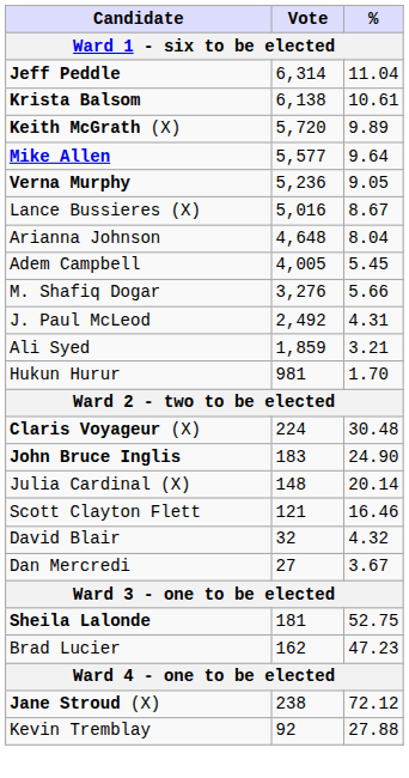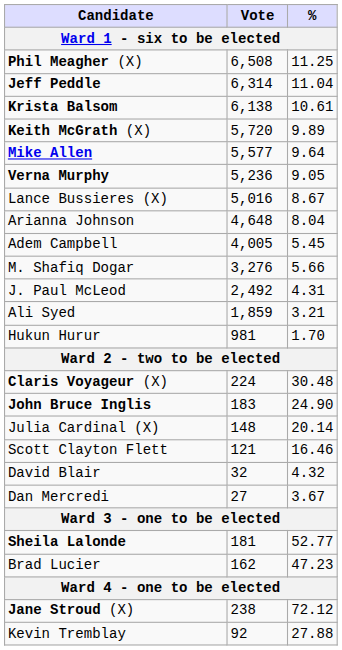 <table class="wikitable">
 <tr>
 <th style="background:#ddf; width:200px;">Candidate</th>
 <th style="background:#ddf; width:50px;">Vote</th>
 <th style="background:#ddf; width:30px;">%</th>
 </tr>
 <tr>
 <th colspan="3"><a href='#'>Ward 1</a> - six to be elected</th>
+</tr>
+<tr>
+<td><strong>Phil Meagher</strong> (X)</td>
+<td>6,508</td>
+<td>11.25</td>
 </tr>
 <tr>
 <td><strong>Jeff Peddle</strong></td>
 <td>6,314</td>
 <td>11.04</td>
 </tr>
 <tr>
 <td><strong>Krista Balsom</strong></td>
 <td>6,138</td>
 <td>10.61</td>
 </tr>
 <tr>
 <td><strong>Keith McGrath</strong> (X)</td>
 <td>5,720</td>
 <td>9.89</td>
 </tr>
 <tr>
 <td><strong><a href='#'>Mike Allen</a></strong></td>
 <td>5,577</td>
 <td>9.64</td>
 </tr>
 <tr>
 <td><strong>Verna Murphy</strong></td>
 <td>5,236</td>
 <td>9.05</td>
 </tr>
 <tr>
 <td>Lance Bussieres (X)</td>
 <td>5,016</td>
 <td>8.67</td>
 </tr>
 <tr>
 <td>Arianna Johnson</td>
 <td>4,648</td>
 <td>8.04</td>
 </tr>
 <tr>
 <td>Adem Campbell</td>
 <td>4,005</td>
 <td>5.45</td>
 </tr>
 <tr>
 <td>M. Shafiq Dogar</td>
 <td>3,276</td>
 <td>5.66</td>
 </tr>
 <tr>
 <td>J. Paul McLeod</td>
 <td>2,492</td>
 <td>4.31</td>
 </tr>
 <tr>
 <td>Ali Syed</td>
 <td>1,859</td>
 <td>3.21</td>
 </tr>
 <tr>
 <td>Hukun Hurur</td>
 <td>981</td>
 <td>1.70</td>
 </tr>
 <tr>
 <th colspan="3">Ward 2 - two to be elected</th>
 </tr>
 <tr>
 <td><strong>Claris Voyageur</strong> (X)</td>
 <td>224</td>
 <td>30.48</td>
 </tr>
 <tr>
 <td><strong>John Bruce Inglis</strong></td>
 <td>183</td>
 <td>24.90</td>
 </tr>
 <tr>
 <td>Julia Cardinal (X)</td>
 <td>148</td>
 <td>20.14</td>
 </tr>
 <tr>
 <td>Scott Clayton Flett</td>
 <td>121</td>
 <td>16.46</td>
 </tr>
 <tr>
 <td>David Blair</td>
 <td>32</td>
 <td>4.32</td>
 </tr>
 <tr>
 <td>Dan Mercredi</td>
 <td>27</td>
 <td>3.67</td>
 </tr>
 <tr>
 <th colspan="3">Ward 3 - one to be elected</th>
 </tr>
 <tr>
 <td><strong>Sheila Lalonde</strong></td>
 <td>181</td>
-<td>52.75</td>
+<td>52.77</td>
 </tr>
 <tr>
 <td>Brad Lucier</td>
 <td>162</td>
 <td>47.23</td>
 </tr>
 <tr>
 <th colspan="3">Ward 4 - one to be elected</th>
 </tr>
 <tr>
 <td><strong>Jane Stroud</strong> (X)</td>
 <td>238</td>
 <td>72.12</td>
 </tr>
 <tr>
 <td>Kevin Tremblay</td>
 <td>92</td>
 <td>27.88</td>
 </tr>
 </table>
